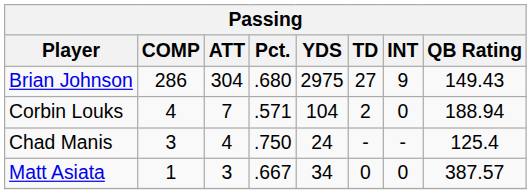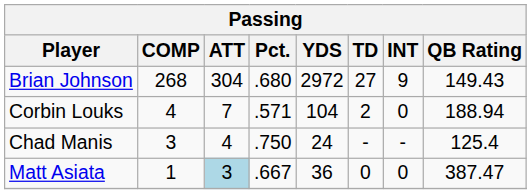 <table class="wikitable">
 <tr>
 <th colspan="8" align="center">Passing</th>
 </tr>
 <tr>
 <th>Player</th>
 <th>COMP</th>
 <th>ATT</th>
 <th>Pct.</th>
 <th>YDS</th>
 <th>TD</th>
 <th>INT</th>
 <th>QB Rating</th>
 </tr>
 <tr>
 <td><a href='#'>Brian Johnson</a></td>
-<td align="center">286</td>
+<td align="center">268</td>
 <td align="center">304</td>
 <td align="center">.680</td>
-<td align="center">2975</td>
+<td align="center">2972</td>
 <td align="center">27</td>
 <td align="center">9</td>
 <td align="center">149.43</td>
 </tr>
 <tr>
 <td>Corbin Louks</td>
 <td align="center">4</td>
 <td align="center">7</td>
 <td align="center">.571</td>
 <td align="center">104</td>
 <td align="center">2</td>
 <td align="center">0</td>
 <td align="center">188.94</td>
 </tr>
 <tr>
 <td>Chad Manis</td>
 <td align="center">3</td>
 <td align="center">4</td>
 <td align="center">.750</td>
 <td align="center">24</td>
 <td align="center">-</td>
 <td align="center">-</td>
 <td align="center">125.4</td>
 </tr>
 <tr>
 <td><a href='#'>Matt Asiata</a></td>
 <td align="center">1</td>
-<td align="center">3</td>
+<td align="center" style="background: lightblue;">3</td>
 <td align="center">.667</td>
-<td align="center">34</td>
+<td align="center">36</td>
 <td align="center">0</td>
 <td align="center">0</td>
-<td align="center">387.57</td>
+<td align="center">387.47</td>
 </tr>
 <tr>
 </tr>
 </table>
